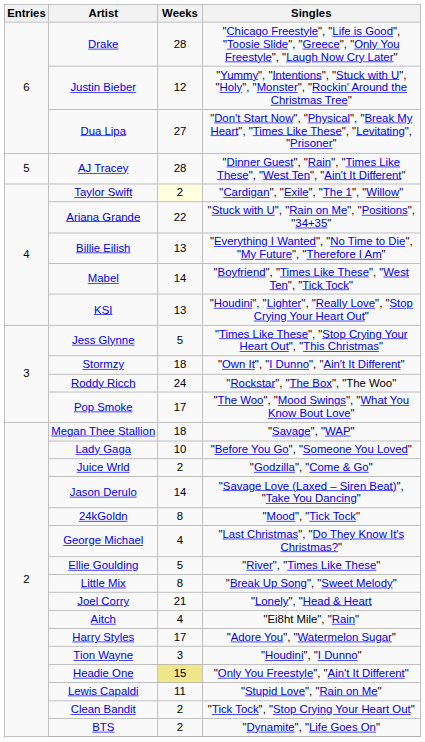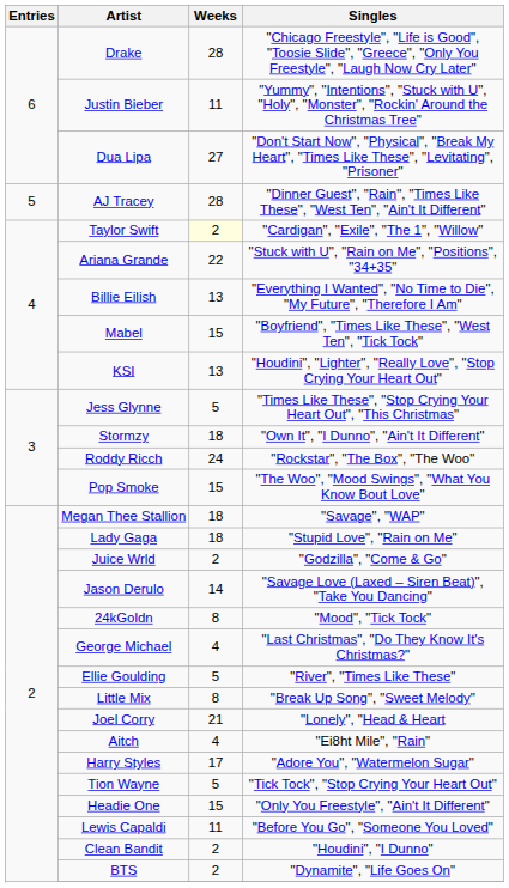 <table class="wikitable sortable" style="text-align: center;">
 <tr>
 <th scope="col" style="width:55px;" data-sort-type="number">Entries</th>
 <th scope="col" style="text-align:center;">Artist</th>
 <th scope="col" style="width:55px;" data-sort-type="number">Weeks</th>
 <th scope="col" style="width:300px;">Singles</th>
 </tr>
 <tr>
 <td rowspan="3" style="text-align:center">6</td>
 <td><a href='#'>Drake</a></td>
 <td>28</td>
 <td>"<a href='#'>Chicago Freestyle</a>", "<a href='#'>Life is Good</a>", "<a href='#'>Toosie Slide</a>", "<a href='#'>Greece</a>", "<a href='#'>Only You Freestyle</a>", "<a href='#'>Laugh Now Cry Later</a>"</td>
 </tr>
 <tr>
 <td><a href='#'>Justin Bieber</a></td>
-<td>12</td>
+<td>11</td>
 <td>"<a href='#'>Yummy</a>", "<a href='#'>Intentions</a>", "<a href='#'>Stuck with U</a>", "<a href='#'>Holy</a>", "<a href='#'>Monster</a>", "<a href='#'>Rockin' Around the Christmas Tree</a>"</td>
 </tr>
 <tr>
 <td><a href='#'>Dua Lipa</a> </td>
 <td>27</td>
 <td>"<a href='#'>Don't Start Now</a>", "<a href='#'>Physical</a>", "<a href='#'>Break My Heart</a>", "<a href='#'>Times Like These</a>", "<a href='#'>Levitating</a>", "<a href='#'>Prisoner</a>"</td>
 </tr>
 <tr>
 <td>5</td>
 <td><a href='#'>AJ Tracey</a> </td>
 <td>28</td>
 <td>"<a href='#'>Dinner Guest</a>", "<a href='#'>Rain</a>", "<a href='#'>Times Like These</a>", "<a href='#'>West Ten</a>", "<a href='#'>Ain't It Different</a>"</td>
 </tr>
 <tr>
 <td rowspan="5" style="text-align:center">4</td>
 <td><a href='#'>Taylor Swift</a></td>
 <td style="background: lightyellow;">2</td>
 <td>"<a href='#'>Cardigan</a>", "<a href='#'>Exile</a>", "<a href='#'>The 1</a>", "<a href='#'>Willow</a>"</td>
 </tr>
 <tr>
 <td><a href='#'>Ariana Grande</a></td>
 <td>22</td>
 <td>"<a href='#'>Stuck with U</a>", "<a href='#'>Rain on Me</a>", "<a href='#'>Positions</a>", "<a href='#'>34+35</a>"</td>
 </tr>
 <tr>
 <td><a href='#'>Billie Eilish</a></td>
 <td>13</td>
 <td>"<a href='#'>Everything I Wanted</a>", "<a href='#'>No Time to Die</a>", "<a href='#'>My Future</a>", "<a href='#'>Therefore I Am</a>"</td>
 </tr>
 <tr>
 <td><a href='#'>Mabel</a> </td>
-<td>14</td>
+<td>15</td>
 <td>"<a href='#'>Boyfriend</a>", "<a href='#'>Times Like These</a>", "<a href='#'>West Ten</a>", "<a href='#'>Tick Tock</a>"</td>
 </tr>
 <tr>
 <td><a href='#'>KSI</a> </td>
 <td>13</td>
 <td>"<a href='#'>Houdini</a>", "<a href='#'>Lighter</a>", "<a href='#'>Really Love</a>", "<a href='#'>Stop Crying Your Heart Out</a>"</td>
 </tr>
 <tr>
 <td rowspan="4" style="text-align:center">3</td>
 <td><a href='#'>Jess Glynne</a></td>
 <td>5</td>
 <td>"<a href='#'>Times Like These</a>", "<a href='#'>Stop Crying Your Heart Out</a>", "<a href='#'>This Christmas</a>"</td>
 </tr>
 <tr>
 <td><a href='#'>Stormzy</a></td>
 <td>18</td>
 <td>"<a href='#'>Own It</a>", "<a href='#'>I Dunno</a>", "<a href='#'>Ain't It Different</a>"</td>
 </tr>
 <tr>
 <td><a href='#'>Roddy Ricch</a> </td>
 <td>24</td>
 <td>"<a href='#'>Rockstar</a>", "<a href='#'>The Box</a>", "The Woo"</td>
 </tr>
 <tr>
 <td><a href='#'>Pop Smoke</a></td>
-<td>17</td>
+<td>15</td>
 <td>"<a href='#'>The Woo</a>", "<a href='#'>Mood Swings</a>", "<a href='#'>What You Know Bout Love</a>"</td>
 </tr>
 <tr>
 <td rowspan="19" style="text-align:center">2</td>
 <td><a href='#'>Megan Thee Stallion</a></td>
 <td>18</td>
 <td>"<a href='#'>Savage</a>", "<a href='#'>WAP</a>"</td>
 </tr>
 <tr>
 <td><a href='#'>Lady Gaga</a></td>
-<td>10</td>
-<td>"<a href='#'>Before You Go</a>", "<a href='#'>Someone You Loved</a>"</td>
+<td>18</td>
+<td>"<a href='#'>Stupid Love</a>", "<a href='#'>Rain on Me</a>"</td>
 </tr>
 <tr>
 <td><a href='#'>Juice Wrld</a> </td>
 <td>2</td>
 <td>"<a href='#'>Godzilla</a>", "<a href='#'>Come & Go</a>"</td>
 </tr>
 <tr>
 <td><a href='#'>Jason Derulo</a></td>
 <td>14</td>
 <td>"<a href='#'>Savage Love (Laxed – Siren Beat)</a>", "<a href='#'>Take You Dancing</a>"</td>
 </tr>
 <tr>
 <td><a href='#'>24kGoldn</a></td>
 <td>8</td>
 <td>"<a href='#'>Mood</a>", "<a href='#'>Tick Tock</a>"</td>
 </tr>
 <tr>
 <td><a href='#'>George Michael</a> </td>
 <td>4</td>
 <td>"<a href='#'>Last Christmas</a>", "<a href='#'>Do They Know It's Christmas?</a>"</td>
 </tr>
 <tr>
 <td><a href='#'>Ellie Goulding</a> </td>
 <td>5</td>
 <td>"<a href='#'>River</a>", "<a href='#'>Times Like These</a>"</td>
 </tr>
 <tr>
 <td><a href='#'>Little Mix</a></td>
 <td>8</td>
 <td>"<a href='#'>Break Up Song</a>", "<a href='#'>Sweet Melody</a>"</td>
 </tr>
 <tr>
 <td><a href='#'>Joel Corry</a></td>
 <td>21</td>
 <td>"<a href='#'>Lonely</a>", "<a href='#'>Head & Heart</a></td>
 </tr>
 <tr>
 <td><a href='#'>Aitch</a></td>
 <td>4</td>
 <td>"Ei8ht Mile", "<a href='#'>Rain</a>"</td>
 </tr>
 <tr>
 <td><a href='#'>Harry Styles</a></td>
 <td>17</td>
 <td>"<a href='#'>Adore You</a>", "<a href='#'>Watermelon Sugar</a>"</td>
 </tr>
 <tr>
 <td><a href='#'>Tion Wayne</a> </td>
-<td>3</td>
-<td>"<a href='#'>Houdini</a>", "<a href='#'>I Dunno</a>"</td>
+<td>5</td>
+<td>"<a href='#'>Tick Tock</a>", "<a href='#'>Stop Crying Your Heart Out</a>"</td>
 </tr>
 <tr>
 <td><a href='#'>Headie One</a></td>
-<td style="background: khaki;">15</td>
+<td>15</td>
 <td>"<a href='#'>Only You Freestyle</a>", "<a href='#'>Ain't It Different</a>"</td>
 </tr>
 <tr>
 <td><a href='#'>Lewis Capaldi</a></td>
 <td>11</td>
-<td>"<a href='#'>Stupid Love</a>", "<a href='#'>Rain on Me</a>"</td>
+<td>"<a href='#'>Before You Go</a>", "<a href='#'>Someone You Loved</a>"</td>
 </tr>
 <tr>
 <td><a href='#'>Clean Bandit</a></td>
 <td>2</td>
-<td>"<a href='#'>Tick Tock</a>", "<a href='#'>Stop Crying Your Heart Out</a>"</td>
+<td>"<a href='#'>Houdini</a>", "<a href='#'>I Dunno</a>"</td>
 </tr>
 <tr>
 <td><a href='#'>BTS</a></td>
 <td>2</td>
 <td>"<a href='#'>Dynamite</a>", "<a href='#'>Life Goes On</a>"</td>
 </tr>
 <tr>
 </tr>
 </table>
